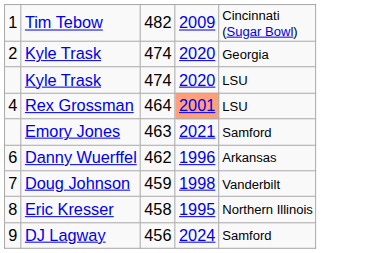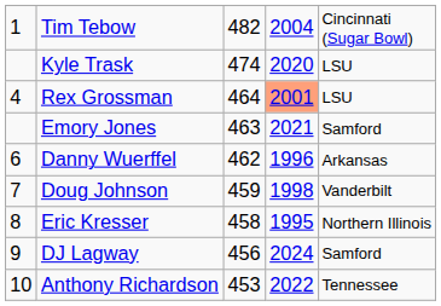 <table class="wikitable">
 <tr>
 </tr>
 <tr>
 <td>1</td>
 <td><a href='#'>Tim Tebow</a></td>
 <td>482</td>
-<td><a href='#'>2009</a></td>
+<td><a href='#'>2004</a></td>
 <td style="font-size:80%;">Cincinnati<br>(<a href='#'>Sugar Bowl</a>)</td>
-</tr>
-<tr>
-<td>2</td>
-<td><a href='#'>Kyle Trask</a></td>
-<td>474</td>
-<td><a href='#'>2020</a></td>
-<td style="font-size:80%;">Georgia</td>
 </tr>
 <tr>
 <td></td>
 <td><a href='#'>Kyle Trask</a></td>
 <td>474</td>
 <td><a href='#'>2020</a></td>
 <td style="font-size:80%;">LSU</td>
 </tr>
 <tr>
 <td>4</td>
 <td><a href='#'>Rex Grossman</a></td>
 <td>464</td>
 <td style="background: lightsalmon;"><a href='#'>2001</a></td>
 <td style="font-size:80%;">LSU</td>
 </tr>
 <tr>
 <td></td>
 <td><a href='#'>Emory Jones</a></td>
 <td>463</td>
 <td><a href='#'>2021</a></td>
 <td style="font-size:80%;">Samford</td>
 </tr>
 <tr>
 <td>6</td>
 <td><a href='#'>Danny Wuerffel</a></td>
 <td>462</td>
 <td><a href='#'>1996</a></td>
 <td style="font-size:80%;">Arkansas</td>
 </tr>
 <tr>
 <td>7</td>
 <td><a href='#'>Doug Johnson</a></td>
 <td>459</td>
 <td><a href='#'>1998</a></td>
 <td style="font-size:80%;">Vanderbilt</td>
 </tr>
 <tr>
 <td>8</td>
 <td><a href='#'>Eric Kresser</a></td>
 <td>458</td>
 <td><a href='#'>1995</a></td>
 <td style="font-size:80%;">Northern Illinois</td>
 </tr>
 <tr>
 <td>9</td>
 <td><a href='#'>DJ Lagway</a></td>
 <td>456</td>
 <td><a href='#'>2024</a></td>
 <td style="font-size:80%;">Samford</td>
 </tr>
+<tr>
+<td>10</td>
+<td><a href='#'>Anthony Richardson</a></td>
+<td>453</td>
+<td><a href='#'>2022</a></td>
+<td style="font-size:80%;">Tennessee</td>
+</tr>
 </table>
